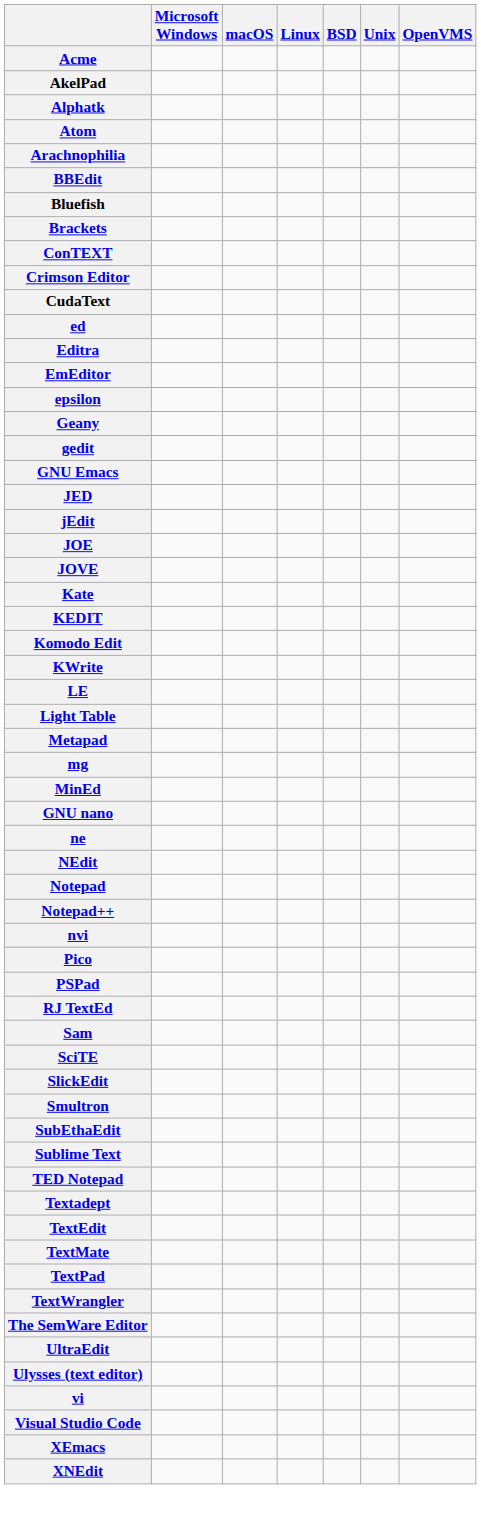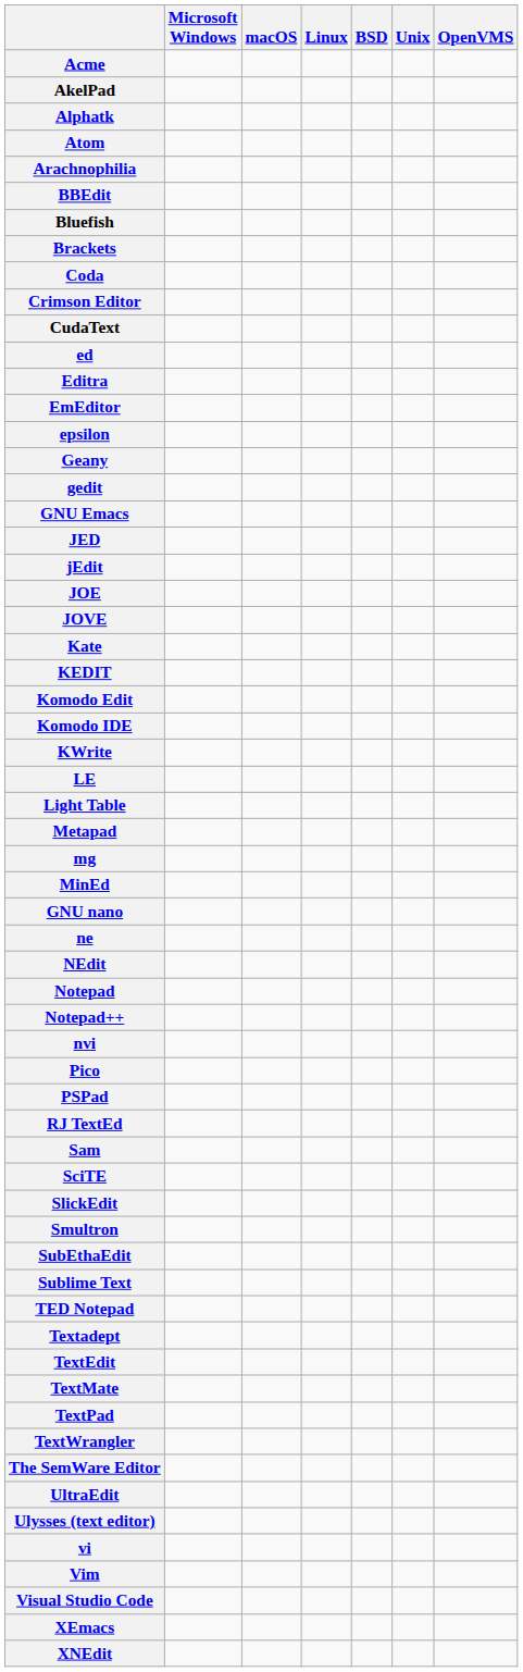 <table class="wikitable sortable sticky-header sort-under" style="max-width: 30em;">
 <tr valign=bottom>
 <th nowrap ></th>
 <th><a href='#'>Microsoft Windows</a></th>
 <th><a href='#'>macOS</a></th>
 <th><a href='#'>Linux</a></th>
 <th><a href='#'>BSD</a></th>
 <th><a href='#'>Unix</a></th>
 <th><a href='#'>OpenVMS</a></th>
 </tr>
 <tr>
 <th nowrap ><a href='#'>Acme</a></th>
 <td><br></td>
 <td></td>
 <td></td>
 <td></td>
 <td></td>
 <td></td>
 </tr>
 <tr>
 <th nowrap >AkelPad</th>
 <td></td>
 <td></td>
 <td></td>
 <td></td>
 <td></td>
 <td></td>
 </tr>
 <tr>
 <th nowrap ><a href='#'>Alphatk</a></th>
 <td></td>
 <td></td>
 <td></td>
 <td></td>
 <td></td>
 <td></td>
 </tr>
 <tr>
 <th nowrap ><a href='#'>Atom</a></th>
 <td></td>
 <td></td>
 <td></td>
 <td></td>
 <td></td>
 <td></td>
 </tr>
 <tr>
 <th nowrap ><a href='#'>Arachnophilia</a></th>
 <td></td>
 <td></td>
 <td></td>
 <td></td>
 <td></td>
 <td></td>
 </tr>
 <tr>
 <th nowrap ><a href='#'>BBEdit</a></th>
 <td></td>
 <td></td>
 <td></td>
 <td></td>
 <td></td>
 <td></td>
 </tr>
 <tr>
 <th nowrap >Bluefish</th>
 <td></td>
 <td></td>
 <td></td>
 <td></td>
 <td></td>
 <td></td>
 </tr>
 <tr>
 <th nowrap ><a href='#'>Brackets</a></th>
 <td></td>
 <td></td>
 <td></td>
 <td></td>
 <td></td>
 <td></td>
 </tr>
 <tr>
-<th nowrap ><a href='#'>ConTEXT</a></th>
+<th nowrap ><a href='#'>Coda</a></th>
 <td></td>
 <td></td>
 <td></td>
 <td></td>
 <td></td>
 <td></td>
 </tr>
 <tr>
 <th nowrap ><a href='#'>Crimson Editor</a></th>
 <td></td>
 <td></td>
 <td></td>
 <td></td>
 <td></td>
 <td></td>
 </tr>
 <tr>
 <th nowrap >CudaText</th>
 <td></td>
 <td></td>
 <td></td>
 <td></td>
 <td></td>
 <td></td>
 </tr>
 <tr>
 <th nowrap ><a href='#'>ed</a></th>
 <td><br></td>
 <td></td>
 <td></td>
 <td></td>
 <td></td>
 <td></td>
 </tr>
 <tr>
 <th nowrap ><a href='#'>Editra</a></th>
 <td></td>
 <td></td>
 <td></td>
 <td></td>
 <td></td>
 <td></td>
 </tr>
 <tr>
 <th nowrap ><a href='#'>EmEditor</a></th>
 <td></td>
 <td></td>
 <td></td>
 <td></td>
 <td></td>
 <td></td>
 </tr>
 <tr>
 <th nowrap ><a href='#'>epsilon</a></th>
 <td></td>
 <td><br></td>
 <td></td>
 <td></td>
 <td></td>
 <td></td>
 </tr>
 <tr>
 <th nowrap ><a href='#'>Geany</a></th>
 <td></td>
 <td></td>
 <td></td>
 <td></td>
 <td></td>
 <td></td>
 </tr>
 <tr>
 <th nowrap ><a href='#'>gedit</a></th>
 <td></td>
 <td><br></td>
 <td></td>
 <td></td>
 <td></td>
 <td></td>
 </tr>
 <tr>
 <th nowrap ><a href='#'>GNU Emacs</a></th>
 <td></td>
 <td></td>
 <td></td>
 <td></td>
 <td></td>
 <td></td>
 </tr>
 <tr>
 <th nowrap ><a href='#'>JED</a></th>
 <td></td>
 <td></td>
 <td></td>
 <td></td>
 <td></td>
 <td></td>
 </tr>
 <tr>
 <th nowrap ><a href='#'>jEdit</a></th>
 <td></td>
 <td></td>
 <td></td>
 <td></td>
 <td></td>
 <td></td>
 </tr>
 <tr>
 <th nowrap ><a href='#'>JOE</a></th>
 <td></td>
 <td></td>
 <td></td>
 <td></td>
 <td></td>
 <td></td>
 </tr>
 <tr>
 <th nowrap ><a href='#'>JOVE</a></th>
 <td></td>
 <td></td>
 <td></td>
 <td></td>
 <td></td>
 <td></td>
 </tr>
 <tr>
 <th nowrap ><a href='#'>Kate</a></th>
 <td></td>
 <td></td>
 <td></td>
 <td></td>
 <td></td>
 <td></td>
 </tr>
 <tr>
 <th nowrap ><a href='#'>KEDIT</a></th>
 <td></td>
 <td></td>
 <td></td>
 <td></td>
 <td></td>
 <td></td>
 </tr>
 <tr>
 <th nowrap ><a href='#'>Komodo Edit</a></th>
+<td></td>
+<td></td>
+<td></td>
+<td></td>
+<td></td>
+<td></td>
+</tr>
+<tr>
+<th nowrap ><a href='#'>Komodo IDE</a></th>
 <td></td>
 <td></td>
 <td></td>
 <td></td>
 <td></td>
 <td></td>
 </tr>
 <tr>
 <th nowrap ><a href='#'>KWrite</a></th>
 <td></td>
 <td></td>
 <td></td>
 <td></td>
 <td></td>
 <td></td>
 </tr>
 <tr>
 <th nowrap ><a href='#'>LE</a></th>
 <td><br></td>
 <td></td>
 <td></td>
 <td></td>
 <td></td>
 <td></td>
 </tr>
 <tr>
 <th nowrap ><a href='#'>Light Table</a></th>
 <td></td>
 <td></td>
 <td></td>
 <td></td>
 <td></td>
 <td></td>
 </tr>
 <tr>
 <th nowrap ><a href='#'>Metapad</a></th>
 <td></td>
 <td></td>
 <td></td>
 <td></td>
 <td></td>
 <td></td>
 </tr>
 <tr>
 <th nowrap ><a href='#'>mg</a></th>
 <td></td>
 <td></td>
 <td></td>
 <td></td>
 <td></td>
 <td></td>
 </tr>
 <tr>
 <th nowrap ><a href='#'>MinEd</a></th>
 <td></td>
 <td></td>
 <td></td>
 <td></td>
 <td></td>
 <td></td>
 </tr>
 <tr>
 <th nowrap ><a href='#'>GNU nano</a></th>
 <td></td>
 <td></td>
 <td></td>
 <td></td>
 <td></td>
 <td></td>
 </tr>
 <tr>
 <th nowrap ><a href='#'>ne</a></th>
 <td><br></td>
 <td></td>
 <td></td>
 <td></td>
 <td></td>
 <td></td>
 </tr>
 <tr>
 <th nowrap ><a href='#'>NEdit</a></th>
 <td><br></td>
 <td><br></td>
 <td></td>
 <td></td>
 <td></td>
 <td></td>
 </tr>
 <tr>
 <th nowrap ><a href='#'>Notepad</a></th>
 <td></td>
 <td></td>
 <td></td>
 <td></td>
 <td></td>
 <td></td>
 </tr>
 <tr>
 <th nowrap ><a href='#'>Notepad++</a></th>
 <td></td>
 <td></td>
 <td></td>
 <td></td>
 <td></td>
 <td></td>
 </tr>
 <tr>
 <th nowrap ><a href='#'>nvi</a></th>
 <td></td>
 <td></td>
 <td></td>
 <td></td>
 <td></td>
 <td></td>
 </tr>
 <tr>
 <th nowrap ><a href='#'>Pico</a></th>
 <td></td>
 <td></td>
 <td></td>
 <td></td>
 <td></td>
 <td></td>
 </tr>
 <tr>
 <th nowrap ><a href='#'>PSPad</a></th>
 <td></td>
 <td></td>
 <td></td>
 <td></td>
 <td></td>
 <td></td>
 </tr>
 <tr>
 <th nowrap ><a href='#'>RJ TextEd</a></th>
 <td></td>
 <td></td>
 <td></td>
 <td></td>
 <td></td>
 <td></td>
 </tr>
 <tr>
 <th nowrap ><a href='#'>Sam</a></th>
 <td><br></td>
 <td></td>
 <td></td>
 <td></td>
 <td></td>
 <td></td>
 </tr>
 <tr>
 <th nowrap ><a href='#'>SciTE</a></th>
 <td></td>
 <td><br></td>
 <td></td>
 <td></td>
 <td></td>
 <td></td>
 </tr>
 <tr>
 <th nowrap ><a href='#'>SlickEdit</a></th>
 <td></td>
 <td></td>
 <td></td>
 <td></td>
 <td></td>
 <td></td>
 </tr>
 <tr>
 <th nowrap ><a href='#'>Smultron</a></th>
 <td></td>
 <td></td>
 <td></td>
 <td></td>
 <td></td>
 <td></td>
 </tr>
 <tr>
 <th nowrap ><a href='#'>SubEthaEdit</a></th>
 <td></td>
 <td></td>
 <td></td>
 <td></td>
 <td></td>
 <td></td>
 </tr>
 <tr>
 <th nowrap ><a href='#'>Sublime Text</a></th>
 <td></td>
 <td></td>
 <td></td>
 <td></td>
 <td></td>
 <td></td>
 </tr>
 <tr>
 <th nowrap ><a href='#'>TED Notepad</a></th>
 <td></td>
 <td></td>
 <td></td>
 <td></td>
 <td></td>
 <td></td>
 </tr>
 <tr>
 <th nowrap ><a href='#'>Textadept</a></th>
 <td></td>
 <td></td>
 <td></td>
 <td></td>
 <td></td>
 <td></td>
 </tr>
 <tr>
 <th nowrap ><a href='#'>TextEdit</a></th>
 <td></td>
 <td></td>
 <td></td>
 <td></td>
 <td></td>
 <td></td>
 </tr>
 <tr>
 <th nowrap ><a href='#'>TextMate</a></th>
 <td></td>
 <td></td>
 <td></td>
 <td></td>
 <td></td>
 <td></td>
 </tr>
 <tr>
 <th nowrap ><a href='#'>TextPad</a></th>
 <td></td>
 <td></td>
 <td></td>
 <td></td>
 <td></td>
 <td></td>
 </tr>
 <tr>
 <th nowrap ><a href='#'>TextWrangler</a></th>
 <td></td>
 <td></td>
 <td></td>
 <td></td>
 <td></td>
 <td></td>
 </tr>
 <tr>
 <th nowrap ><a href='#'>The SemWare Editor</a></th>
 <td></td>
 <td></td>
 <td></td>
 <td></td>
 <td></td>
 <td></td>
 </tr>
 <tr>
 <th nowrap ><a href='#'>UltraEdit</a></th>
 <td></td>
 <td></td>
 <td></td>
 <td></td>
 <td></td>
 <td></td>
 </tr>
 <tr>
 <th nowrap ><a href='#'>Ulysses (text editor)</a></th>
 <td></td>
 <td></td>
 <td></td>
 <td></td>
 <td></td>
 <td></td>
 </tr>
 <tr>
 <th nowrap ><a href='#'>vi</a></th>
 <td></td>
 <td></td>
 <td></td>
 <td></td>
 <td></td>
 <td></td>
 </tr>
 <tr>
+<th nowrap ><a href='#'>Vim</a></th>
+<td></td>
+<td></td>
+<td></td>
+<td></td>
+<td></td>
+<td></td>
+</tr>
+<tr>
 <th nowrap ><a href='#'>Visual Studio Code</a></th>
 <td></td>
 <td></td>
 <td></td>
 <td></td>
 <td></td>
 <td></td>
 </tr>
 <tr>
 <th nowrap ><a href='#'>XEmacs</a></th>
 <td></td>
 <td></td>
 <td></td>
 <td></td>
 <td></td>
 <td></td>
 </tr>
 <tr>
 <th nowrap ><a href='#'>XNEdit</a></th>
 <td><br></td>
 <td><br></td>
 <td></td>
 <td></td>
 <td></td>
 <td></td>
 </tr>
 </table>
